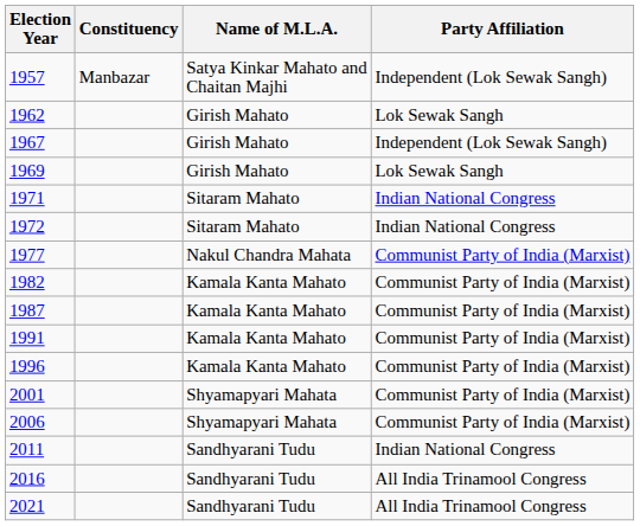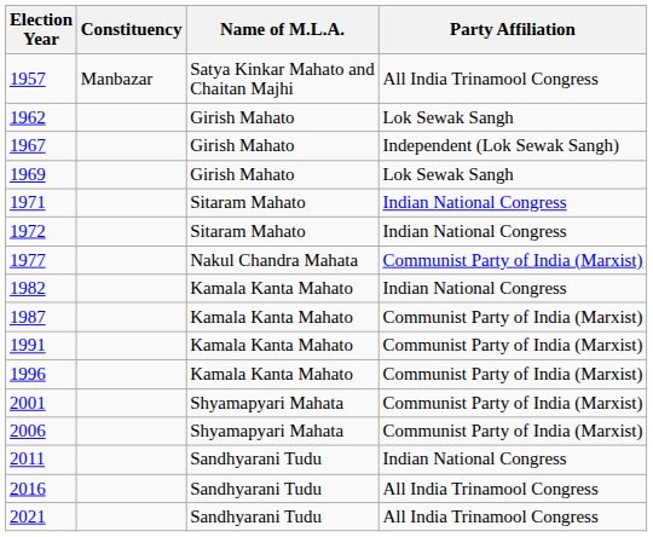 <table class="wikitable sortable"ìÍĦĤĠčw>
 <tr>
 <th>Election<br> Year</th>
 <th>Constituency</th>
 <th>Name of M.L.A.</th>
 <th>Party Affiliation</th>
 </tr>
 <tr>
 <td><a href='#'>1957</a></td>
 <td>Manbazar</td>
 <td>Satya Kinkar Mahato and<br>Chaitan Majhi</td>
-<td>Independent (Lok Sewak Sangh)</td>
+<td>All India Trinamool Congress</td>
 </tr>
 <tr>
 <td><a href='#'>1962</a></td>
 <td></td>
 <td>Girish Mahato</td>
 <td>Lok Sewak Sangh</td>
 </tr>
 <tr>
 <td><a href='#'>1967</a></td>
 <td></td>
 <td>Girish Mahato</td>
 <td>Independent (Lok Sewak Sangh)</td>
 </tr>
 <tr>
 <td><a href='#'>1969</a></td>
 <td></td>
 <td>Girish Mahato</td>
 <td>Lok Sewak Sangh</td>
 </tr>
 <tr>
 <td><a href='#'>1971</a></td>
 <td></td>
 <td>Sitaram Mahato</td>
 <td><a href='#'>Indian National Congress</a></td>
 </tr>
 <tr>
 <td><a href='#'>1972</a></td>
 <td></td>
 <td>Sitaram Mahato</td>
 <td>Indian National Congress</td>
 </tr>
 <tr>
 <td><a href='#'>1977</a></td>
 <td></td>
 <td>Nakul Chandra Mahata</td>
 <td><a href='#'>Communist Party of India (Marxist)</a></td>
 </tr>
 <tr>
 <td><a href='#'>1982</a></td>
 <td></td>
 <td>Kamala Kanta Mahato</td>
-<td>Communist Party of India (Marxist)</td>
+<td>Indian National Congress</td>
 </tr>
 <tr>
 <td><a href='#'>1987</a></td>
 <td></td>
 <td>Kamala Kanta Mahato</td>
 <td>Communist Party of India (Marxist)</td>
 </tr>
 <tr>
 <td><a href='#'>1991</a></td>
 <td></td>
 <td>Kamala Kanta Mahato</td>
 <td>Communist Party of India (Marxist)</td>
 </tr>
 <tr>
 <td><a href='#'>1996</a></td>
 <td></td>
 <td>Kamala Kanta Mahato</td>
 <td>Communist Party of India (Marxist)</td>
 </tr>
 <tr>
 <td><a href='#'>2001</a></td>
 <td></td>
 <td>Shyamapyari Mahata</td>
 <td>Communist Party of India (Marxist)</td>
 </tr>
 <tr>
 <td><a href='#'>2006</a></td>
 <td></td>
 <td>Shyamapyari Mahata</td>
 <td>Communist Party of India (Marxist)</td>
 </tr>
 <tr>
 <td><a href='#'>2011</a></td>
 <td></td>
 <td>Sandhyarani Tudu</td>
 <td>Indian National Congress</td>
 </tr>
 <tr>
 <td><a href='#'>2016</a></td>
 <td></td>
 <td>Sandhyarani Tudu</td>
 <td>All India Trinamool Congress</td>
 </tr>
 <tr>
 <td><a href='#'>2021</a></td>
 <td></td>
 <td>Sandhyarani Tudu</td>
 <td>All India Trinamool Congress</td>
 </tr>
 </table>
